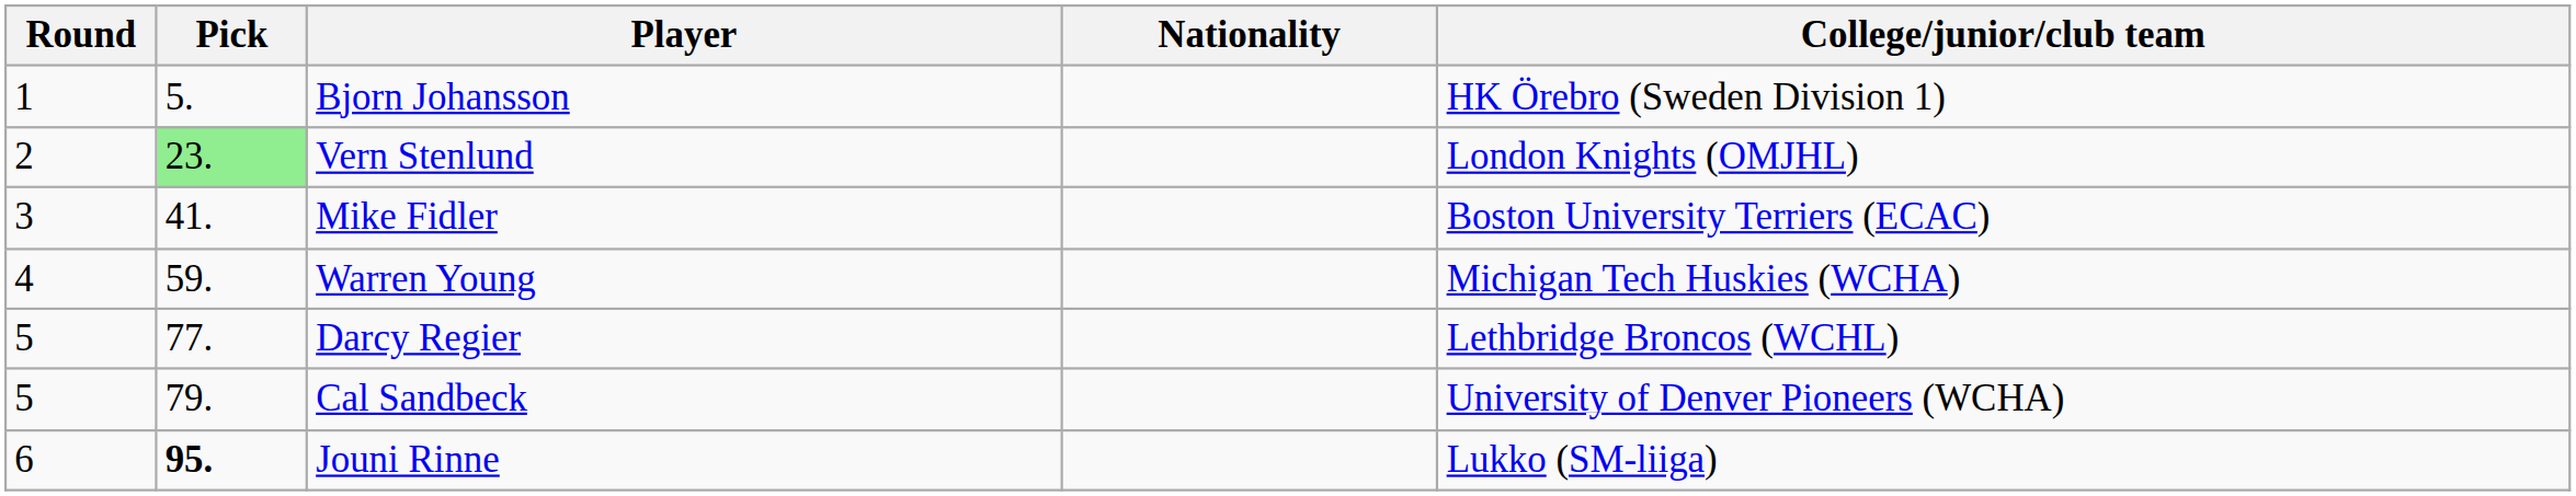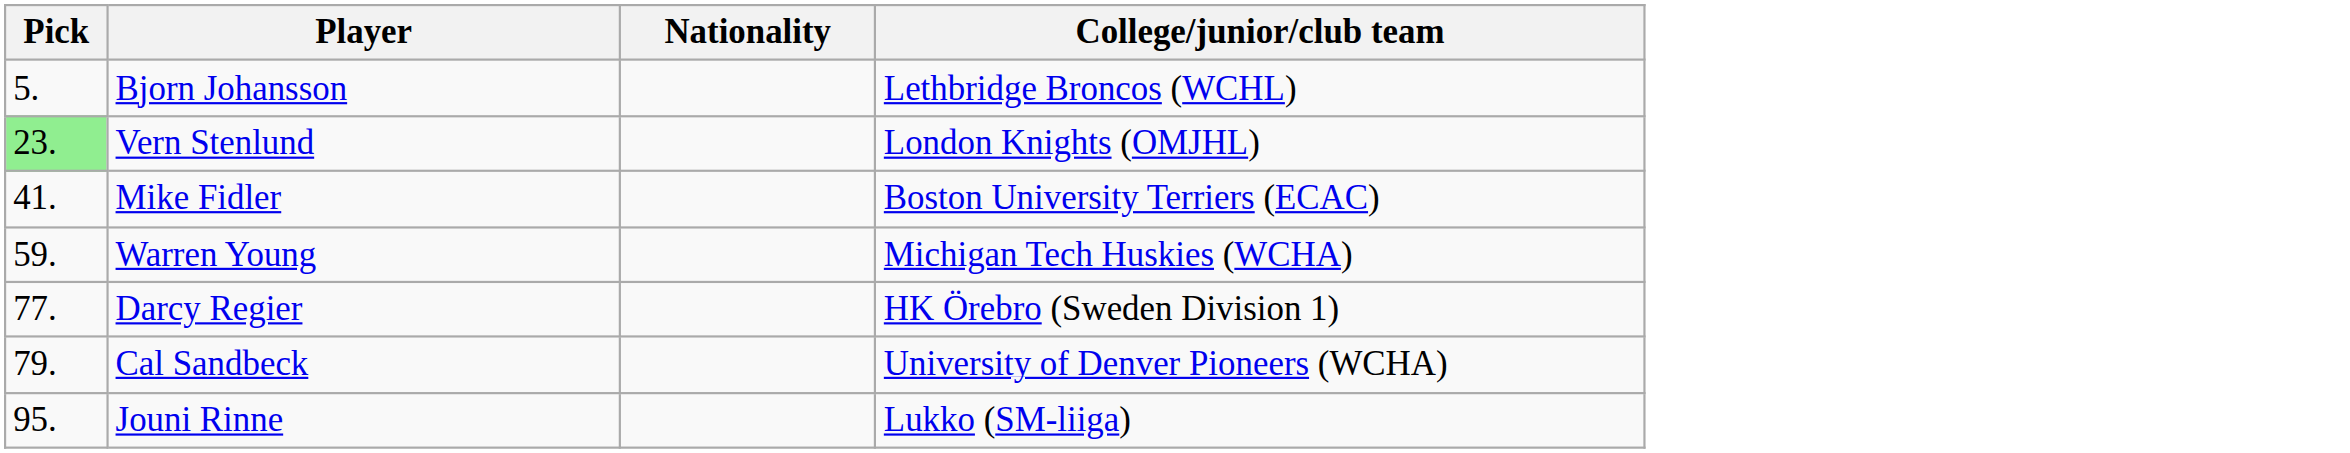 <table class="wikitable">
 <tr>
-<th bgcolor="#DDDDFF" width="5%">Round</th>
 <th bgcolor="#DDDDFF" width="5%">Pick</th>
 <th bgcolor="#DDDDFF" width="25%">Player</th>
 <th bgcolor="#DDDDFF" width="12.5%">Nationality</th>
 <th bgcolor="#DDDDFF" width="37.5%">College/junior/club team</th>
 </tr>
 <tr>
-<td>1</td>
 <td>5.</td>
 <td><a href='#'>Bjorn Johansson</a></td>
 <td></td>
-<td><a href='#'>HK Örebro</a> (Sweden Division 1)</td>
+<td><a href='#'>Lethbridge Broncos</a> (<a href='#'>WCHL</a>)</td>
 </tr>
 <tr>
-<td>2</td>
 <td style="background: lightgreen;">23.</td>
 <td><a href='#'>Vern Stenlund</a></td>
 <td></td>
 <td><a href='#'>London Knights</a> (<a href='#'>OMJHL</a>)</td>
 </tr>
 <tr>
-<td>3</td>
 <td>41.</td>
 <td><a href='#'>Mike Fidler</a></td>
 <td></td>
 <td><a href='#'>Boston University Terriers</a> (<a href='#'>ECAC</a>)</td>
 </tr>
 <tr>
-<td>4</td>
 <td>59.</td>
 <td><a href='#'>Warren Young</a></td>
 <td></td>
 <td><a href='#'>Michigan Tech Huskies</a> (<a href='#'>WCHA</a>)</td>
 </tr>
 <tr>
-<td>5</td>
 <td>77.</td>
 <td><a href='#'>Darcy Regier</a></td>
 <td></td>
-<td><a href='#'>Lethbridge Broncos</a> (<a href='#'>WCHL</a>)</td>
+<td><a href='#'>HK Örebro</a> (Sweden Division 1)</td>
 </tr>
 <tr>
-<td>5</td>
 <td>79.</td>
 <td><a href='#'>Cal Sandbeck</a></td>
 <td></td>
 <td><a href='#'>University of Denver Pioneers</a> (WCHA)</td>
 </tr>
 <tr>
-<td>6</td>
-<td><strong>95.</strong></td>
+<td>95.</td>
 <td><a href='#'>Jouni Rinne</a></td>
 <td></td>
 <td><a href='#'>Lukko</a> (<a href='#'>SM-liiga</a>)</td>
 </tr>
 </table>
